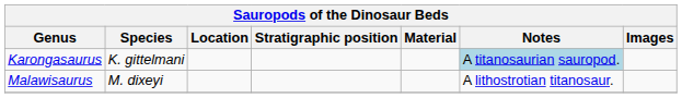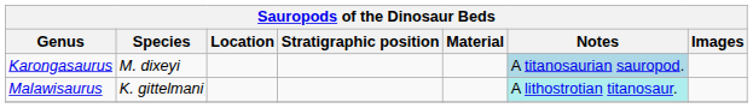 <table class="wikitable" align="center">
 <tr>
 <th colspan="7" align="center"><a href='#'>Sauropods</a> of the Dinosaur Beds</th>
 </tr>
 <tr>
 <th>Genus</th>
 <th>Species</th>
 <th>Location</th>
 <th>Stratigraphic position</th>
 <th>Material</th>
 <th>Notes</th>
 <th>Images</th>
 </tr>
 <tr>
 <td><em><a href='#'>Karongasaurus</a></em></td>
-<td><em>K. gittelmani</em></td>
+<td><em>M. dixeyi</em></td>
 <td></td>
 <td></td>
 <td></td>
 <td style="background: lightblue;">A <a href='#'>titanosaurian</a> <a href='#'>sauropod</a>.</td>
 <td></td>
 </tr>
 <tr>
 <td><em><a href='#'>Malawisaurus</a></em></td>
-<td><em>M. dixeyi</em></td>
+<td><em>K. gittelmani</em></td>
 <td></td>
 <td></td>
 <td></td>
-<td>A <a href='#'>lithostrotian</a> <a href='#'>titanosaur</a>.</td>
+<td style="background: paleturquoise;">A <a href='#'>lithostrotian</a> <a href='#'>titanosaur</a>.</td>
 <td></td>
 </tr>
 <tr>
 </tr>
 </table>
